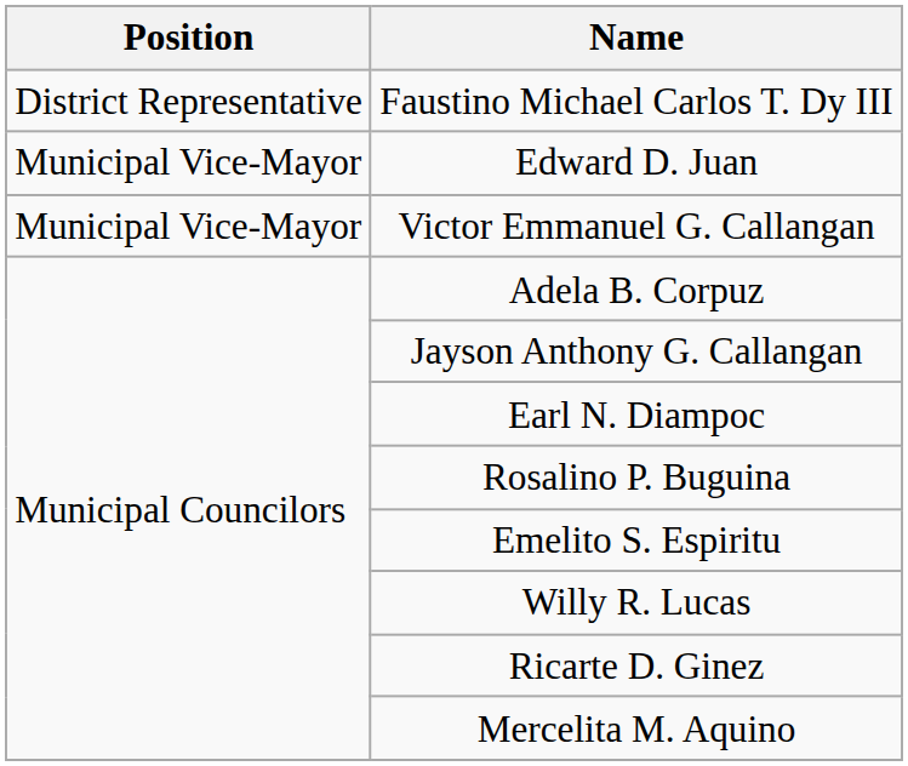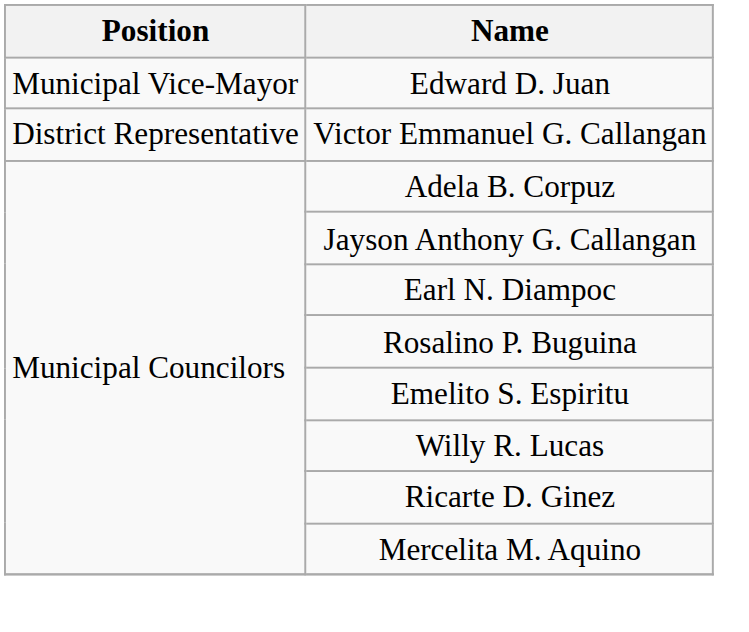 <table class="wikitable" style="line-height:1.20em; font-size:100%;">
 <tr>
 <th>Position</th>
 <th>Name</th>
 </tr>
 <tr>
-<td>District Representative</td>
-<td style="text-align:center;">Faustino Michael Carlos T. Dy III</td>
-</tr>
-<tr>
 <td>Municipal Vice-Mayor</td>
 <td style="text-align:center;">Edward D. Juan</td>
 </tr>
 <tr>
-<td>Municipal Vice-Mayor</td>
+<td>District Representative</td>
 <td style="text-align:center;">Victor Emmanuel G. Callangan</td>
 </tr>
 <tr>
 <td rowspan=8>Municipal Councilors</td>
 <td style="text-align:center;">Adela B. Corpuz</td>
 </tr>
 <tr>
 <td style="text-align:center;">Jayson Anthony G. Callangan</td>
 </tr>
 <tr>
 <td style="text-align:center;">Earl N. Diampoc</td>
 </tr>
 <tr>
 <td style="text-align:center;">Rosalino P. Buguina</td>
 </tr>
 <tr>
 <td style="text-align:center;">Emelito S. Espiritu</td>
 </tr>
 <tr>
 <td style="text-align:center;">Willy R. Lucas</td>
 </tr>
 <tr>
 <td style="text-align:center;">Ricarte D. Ginez</td>
 </tr>
 <tr>
 <td style="text-align:center;">Mercelita M. Aquino</td>
 </tr>
 <tr>
 </tr>
 </table>
